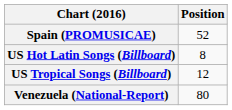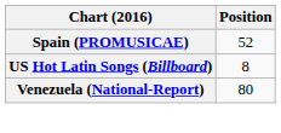 <table class="wikitable sortable plainrowheaders" style="text-align:center">
 <tr>
 <th>Chart (2016)</th>
 <th>Position</th>
 </tr>
 <tr>
 <th scope="row">Spain (<a href='#'>PROMUSICAE</a>)</th>
 <td>52</td>
 </tr>
 <tr>
 <th scope="row">US <a href='#'>Hot Latin Songs</a> (<em><a href='#'>Billboard</a></em>)</th>
 <td>8</td>
 </tr>
 <tr>
-<th scope="row">US <a href='#'>Tropical Songs</a> (<em><a href='#'>Billboard</a></em>)</th>
-<td>12</td>
-</tr>
-<tr>
 <th scope="row">Venezuela (<a href='#'>National-Report</a>)</th>
 <td>80</td>
 </tr>
 </table>
